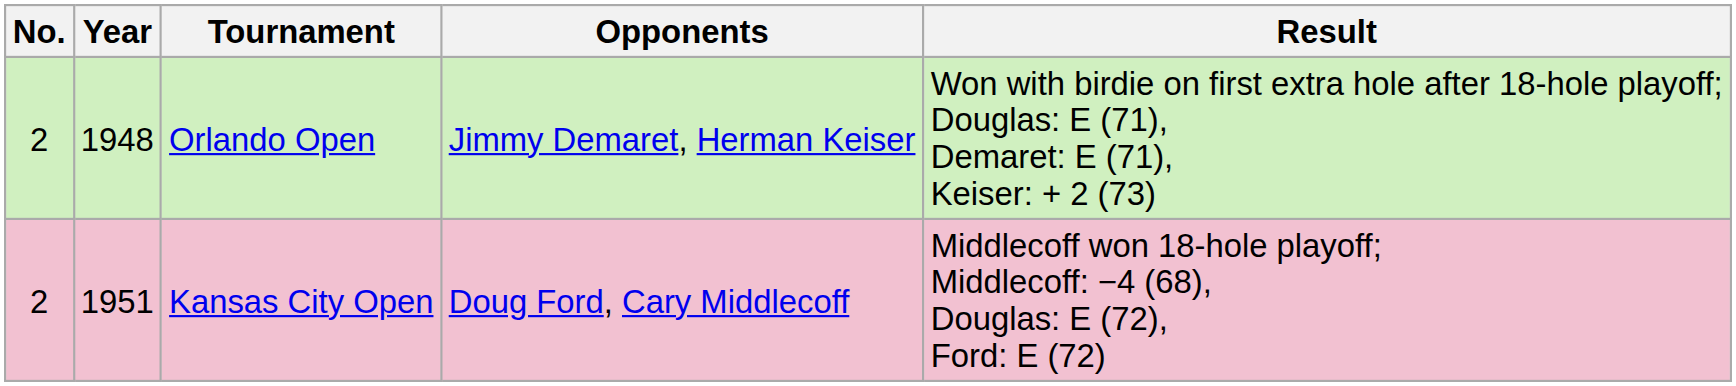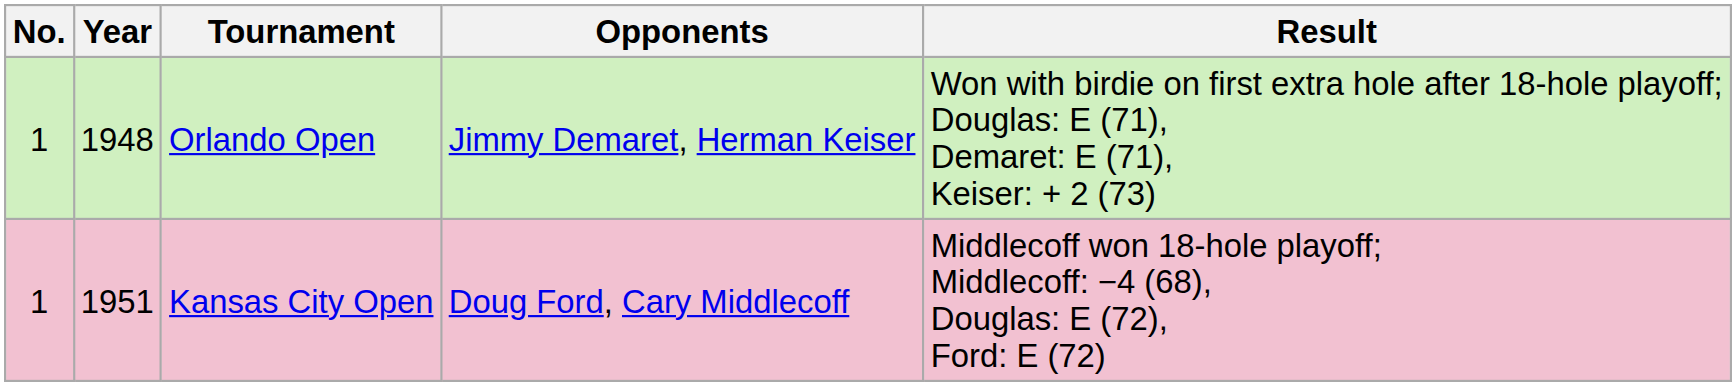 <table class="wikitable" style="font-size:95%;">
 <tr>
 <th>No.</th>
 <th>Year</th>
 <th>Tournament</th>
 <th>Opponents</th>
 <th>Result</th>
 </tr>
 <tr style="background:#D0F0C0;">
-<td align=center>2</td>
+<td align=center>1</td>
 <td>1948</td>
 <td><a href='#'>Orlando Open</a></td>
 <td> <a href='#'>Jimmy Demaret</a>,  <a href='#'>Herman Keiser</a></td>
 <td>Won with birdie on first extra hole after 18-hole playoff;<br>Douglas: E (71),<br>Demaret: E (71),<br>Keiser: + 2 (73)</td>
 </tr>
 <tr style="background:#F2C1D1;">
-<td align=center>2</td>
+<td align=center>1</td>
 <td>1951</td>
 <td><a href='#'>Kansas City Open</a></td>
 <td> <a href='#'>Doug Ford</a>,  <a href='#'>Cary Middlecoff</a></td>
 <td>Middlecoff won 18-hole playoff;<br>Middlecoff: −4 (68),<br>Douglas: E (72),<br>Ford: E (72)</td>
 </tr>
 </table>
